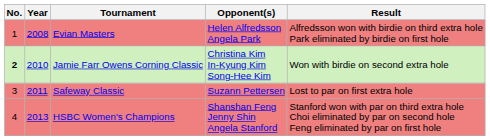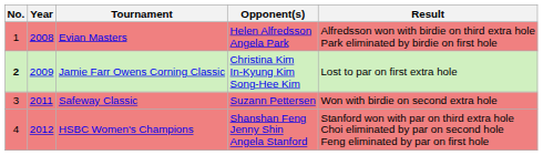 <table class="wikitable" style="font-size:95%;">
 <tr>
 <th>No.</th>
 <th>Year</th>
 <th>Tournament</th>
 <th>Opponent(s)</th>
 <th>Result</th>
 </tr>
 <tr style="background:#F08080;">
 <td align=center>1</td>
 <td><a href='#'>2008</a></td>
 <td><a href='#'>Evian Masters</a></td>
 <td> <a href='#'>Helen Alfredsson</a><br> <a href='#'>Angela Park</a></td>
 <td>Alfredsson won with birdie on third extra hole<br>Park eliminated by birdie on first hole</td>
 </tr>
 <tr style="background:#D0F0C0;">
 <td align=center><strong>2</strong></td>
-<td><a href='#'>2010</a></td>
+<td><a href='#'>2009</a></td>
 <td><a href='#'>Jamie Farr Owens Corning Classic</a></td>
 <td> <a href='#'>Christina Kim</a><br> <a href='#'>In-Kyung Kim</a><br> <a href='#'>Song-Hee Kim</a></td>
-<td>Won with birdie on second extra hole</td>
+<td>Lost to par on first extra hole</td>
 </tr>
 <tr style="background:#F08080;">
 <td align=center>3</td>
 <td><a href='#'>2011</a></td>
 <td><a href='#'>Safeway Classic</a></td>
 <td> <a href='#'>Suzann Pettersen</a></td>
-<td>Lost to par on first extra hole</td>
+<td>Won with birdie on second extra hole</td>
 </tr>
 <tr style="background:#F08080;">
 <td align=center>4</td>
-<td><a href='#'>2013</a></td>
+<td><a href='#'>2012</a></td>
 <td><a href='#'>HSBC Women's Champions</a></td>
 <td> <a href='#'>Shanshan Feng</a><br> <a href='#'>Jenny Shin</a><br> <a href='#'>Angela Stanford</a></td>
 <td>Stanford won with par on third extra hole<br>Choi eliminated by par on second hole<br>Feng eliminated by par on first hole</td>
 </tr>
 </table>
